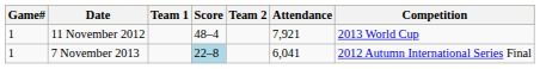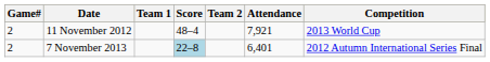 <table class="wikitable">
 <tr style="background:#bdb76b;">
 <th>Game#</th>
 <th>Date</th>
 <th>Team 1</th>
 <th>Score</th>
 <th>Team 2</th>
 <th>Attendance</th>
 <th>Competition</th>
 </tr>
 <tr>
-<td>1</td>
+<td>2</td>
 <td>11 November 2012</td>
 <td></td>
 <td>48–4</td>
 <td></td>
 <td>7,921</td>
 <td><a href='#'>2013 World Cup</a></td>
 </tr>
 <tr>
-<td>1</td>
+<td>2</td>
 <td>7 November 2013</td>
 <td></td>
 <td style="background: lightblue;">22–8</td>
 <td></td>
-<td>6,041</td>
+<td>6,401</td>
 <td><a href='#'>2012 Autumn International Series</a> Final</td>
 </tr>
 </table>
